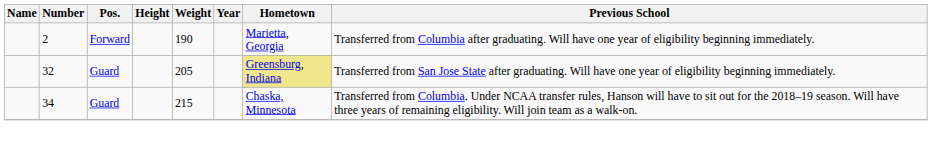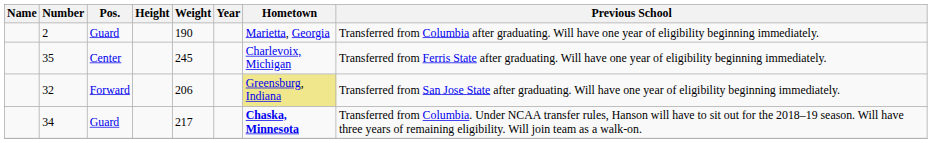 <table class="wikitable sortable" border="1">
 <tr>
 <th>Name</th>
 <th>Number</th>
 <th>Pos.</th>
 <th>Height</th>
 <th>Weight</th>
 <th>Year</th>
 <th>Hometown</th>
 <th class="unsortable">Previous School</th>
 </tr>
 <tr>
 <td></td>
 <td>2</td>
-<td><a href='#'>Forward</a></td>
+<td><a href='#'>Guard</a></td>
 <td></td>
 <td>190</td>
 <td></td>
 <td><a href='#'>Marietta</a>, <a href='#'>Georgia</a></td>
 <td>Transferred from <a href='#'>Columbia</a> after graduating. Will have one year of eligibility beginning immediately.</td>
 </tr>
 <tr>
 <td></td>
+<td>35</td>
+<td><a href='#'>Center</a></td>
+<td></td>
+<td>245</td>
+<td></td>
+<td><a href='#'>Charlevoix, Michigan</a></td>
+<td>Transferred from <a href='#'>Ferris State</a> after graduating. Will have one year of eligibility beginning immediately.</td>
+</tr>
+<tr>
+<td></td>
 <td>32</td>
-<td><a href='#'>Guard</a></td>
+<td><a href='#'>Forward</a></td>
 <td></td>
-<td>205</td>
+<td>206</td>
 <td></td>
 <td style="background: khaki;"><a href='#'>Greensburg</a>, <a href='#'>Indiana</a></td>
 <td>Transferred from <a href='#'>San Jose State</a> after graduating. Will have one year of eligibility beginning immediately.</td>
 </tr>
 <tr>
 <td></td>
 <td>34</td>
 <td><a href='#'>Guard</a></td>
 <td></td>
-<td>215</td>
+<td>217</td>
 <td></td>
-<td><a href='#'>Chaska, Minnesota</a></td>
+<td><strong><a href='#'>Chaska, Minnesota</a></strong></td>
 <td>Transferred from <a href='#'>Columbia</a>. Under NCAA transfer rules, Hanson will have to sit out for the 2018–19 season. Will have three years of remaining eligibility. Will join team as a walk-on.</td>
 </tr>
 <tr>
 </tr>
 </table>
